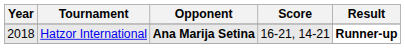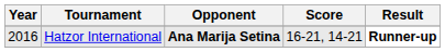 <table class="sortable wikitable" style="font-size: 90%;">
 <tr>
 <th>Year</th>
 <th>Tournament</th>
 <th>Opponent</th>
 <th>Score</th>
 <th>Result</th>
 </tr>
 <tr>
 </tr>
 <tr style="background:#E9E9E9">
-<td align="center">2018</td>
+<td align="center">2016</td>
 <td align="left"><a href='#'>Hatzor International</a></td>
 <td align="left"><strong> Ana Marija Setina</strong></td>
 <td align="left">16-21, 14-21</td>
 <td style="text-align:left; background:white"> <strong>Runner-up</strong></td>
 </tr>
 <tr>
 </tr>
 </table>
